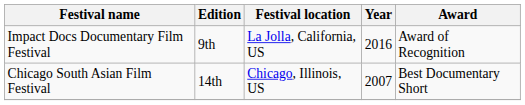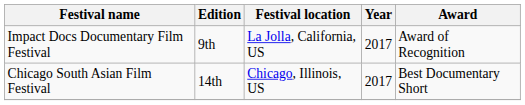 <table class="wikitable">
 <tr>
 <th>Festival name</th>
 <th>Edition</th>
 <th>Festival location</th>
 <th>Year</th>
 <th>Award</th>
 </tr>
 <tr>
 <td>Impact Docs Documentary Film Festival</td>
 <td>9th</td>
 <td><a href='#'>La Jolla</a>, California, US</td>
-<td>2016</td>
+<td>2017</td>
 <td>Award of Recognition</td>
 </tr>
 <tr>
 <td>Chicago South Asian Film Festival</td>
 <td>14th</td>
 <td><a href='#'>Chicago</a>, Illinois, US</td>
-<td>2007</td>
+<td>2017</td>
 <td>Best Documentary Short</td>
 </tr>
 <tr>
 </tr>
 </table>
